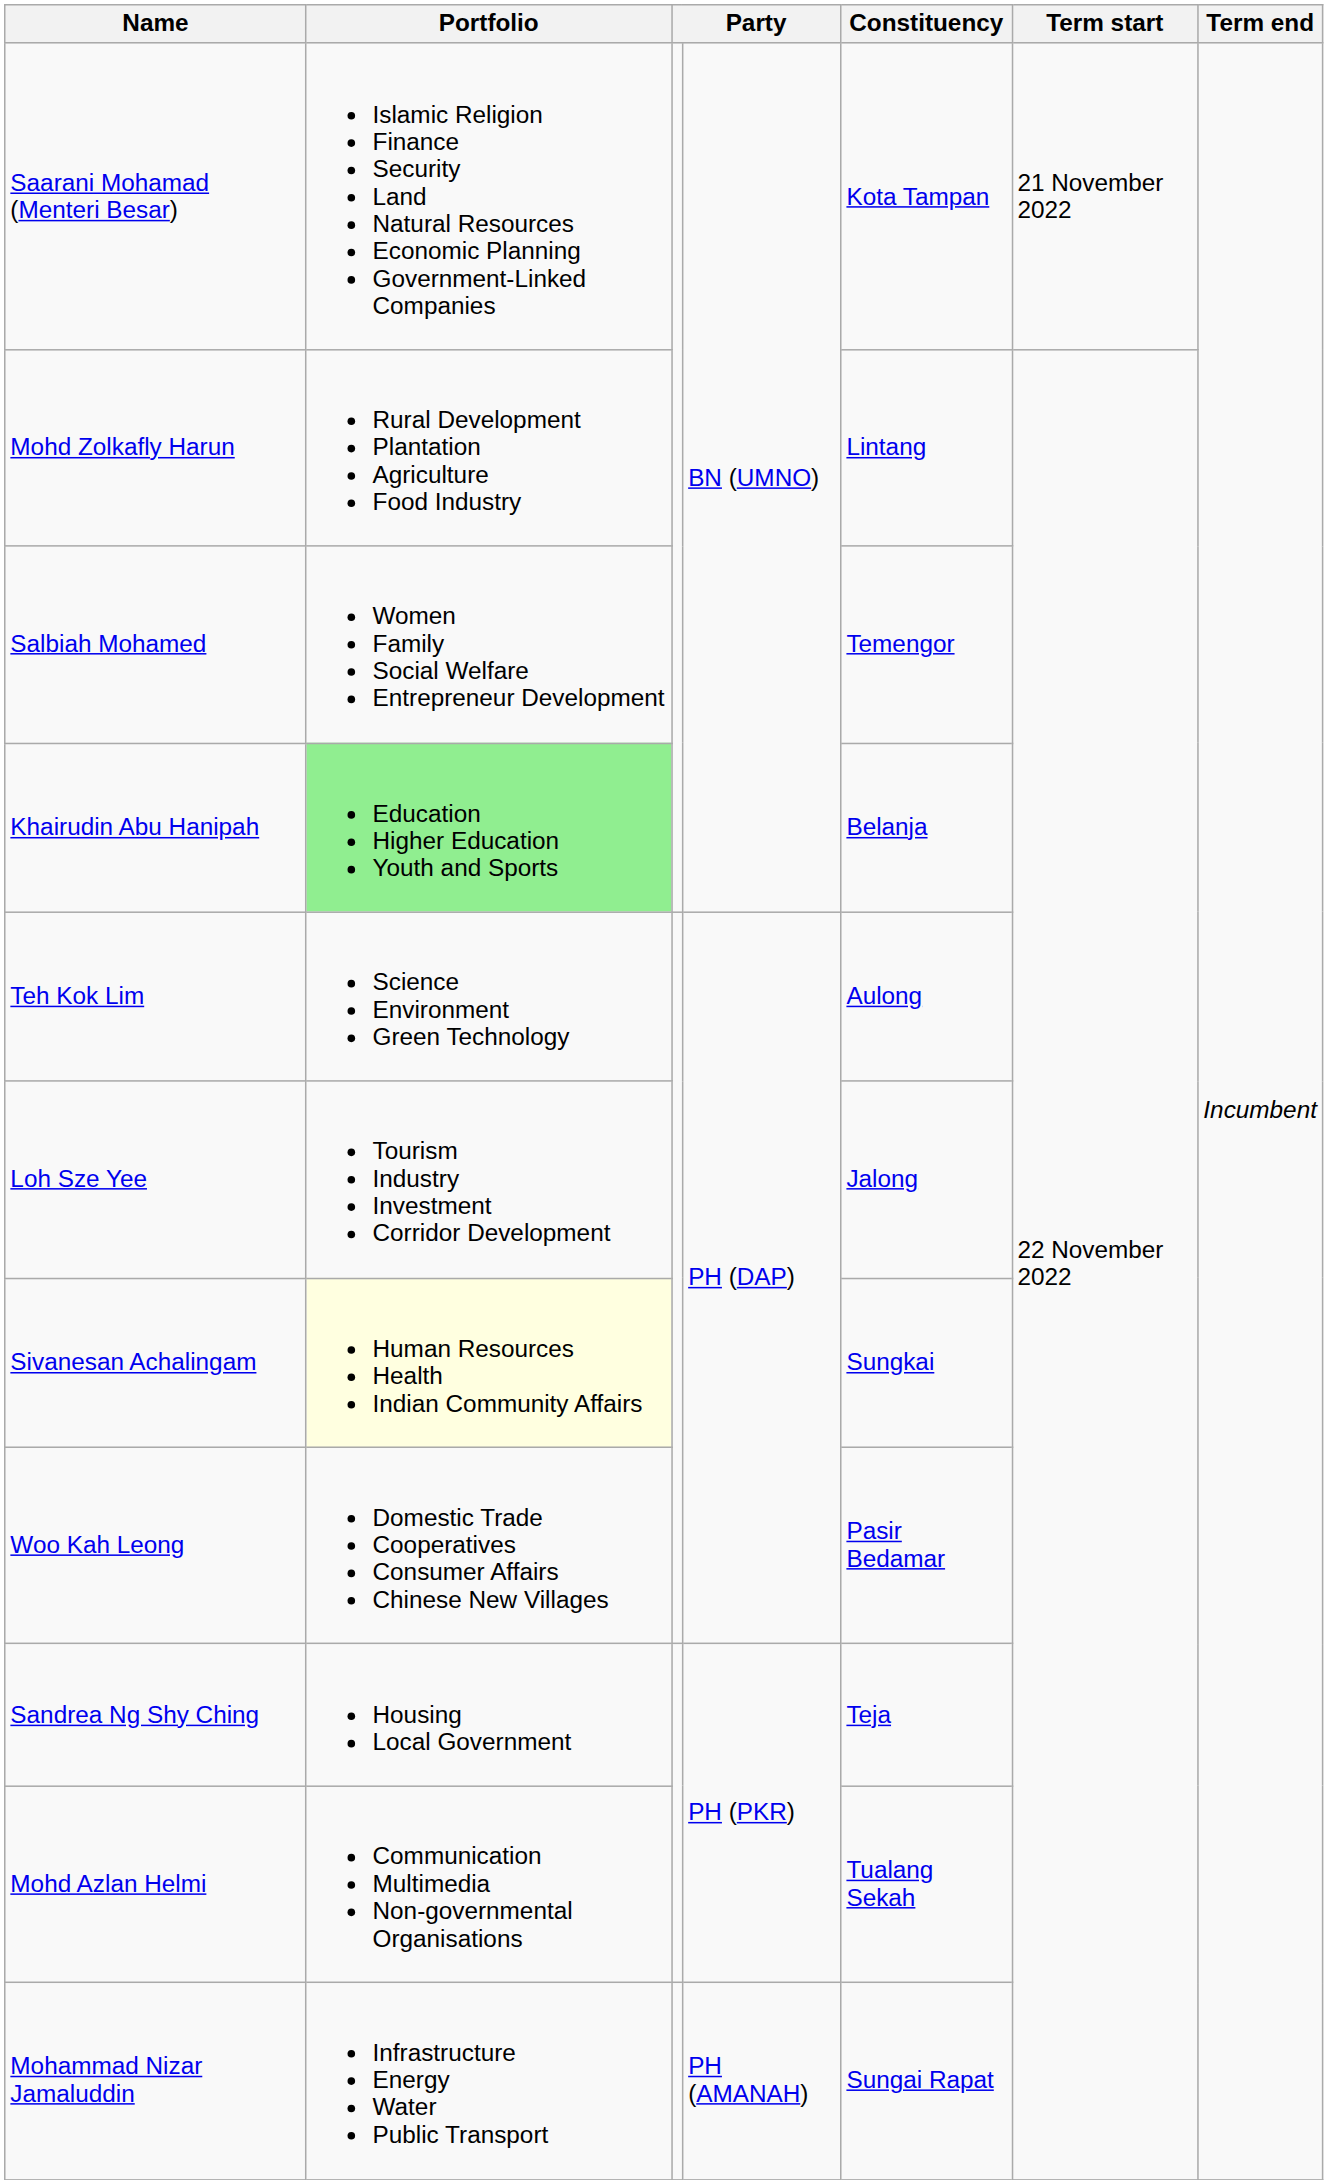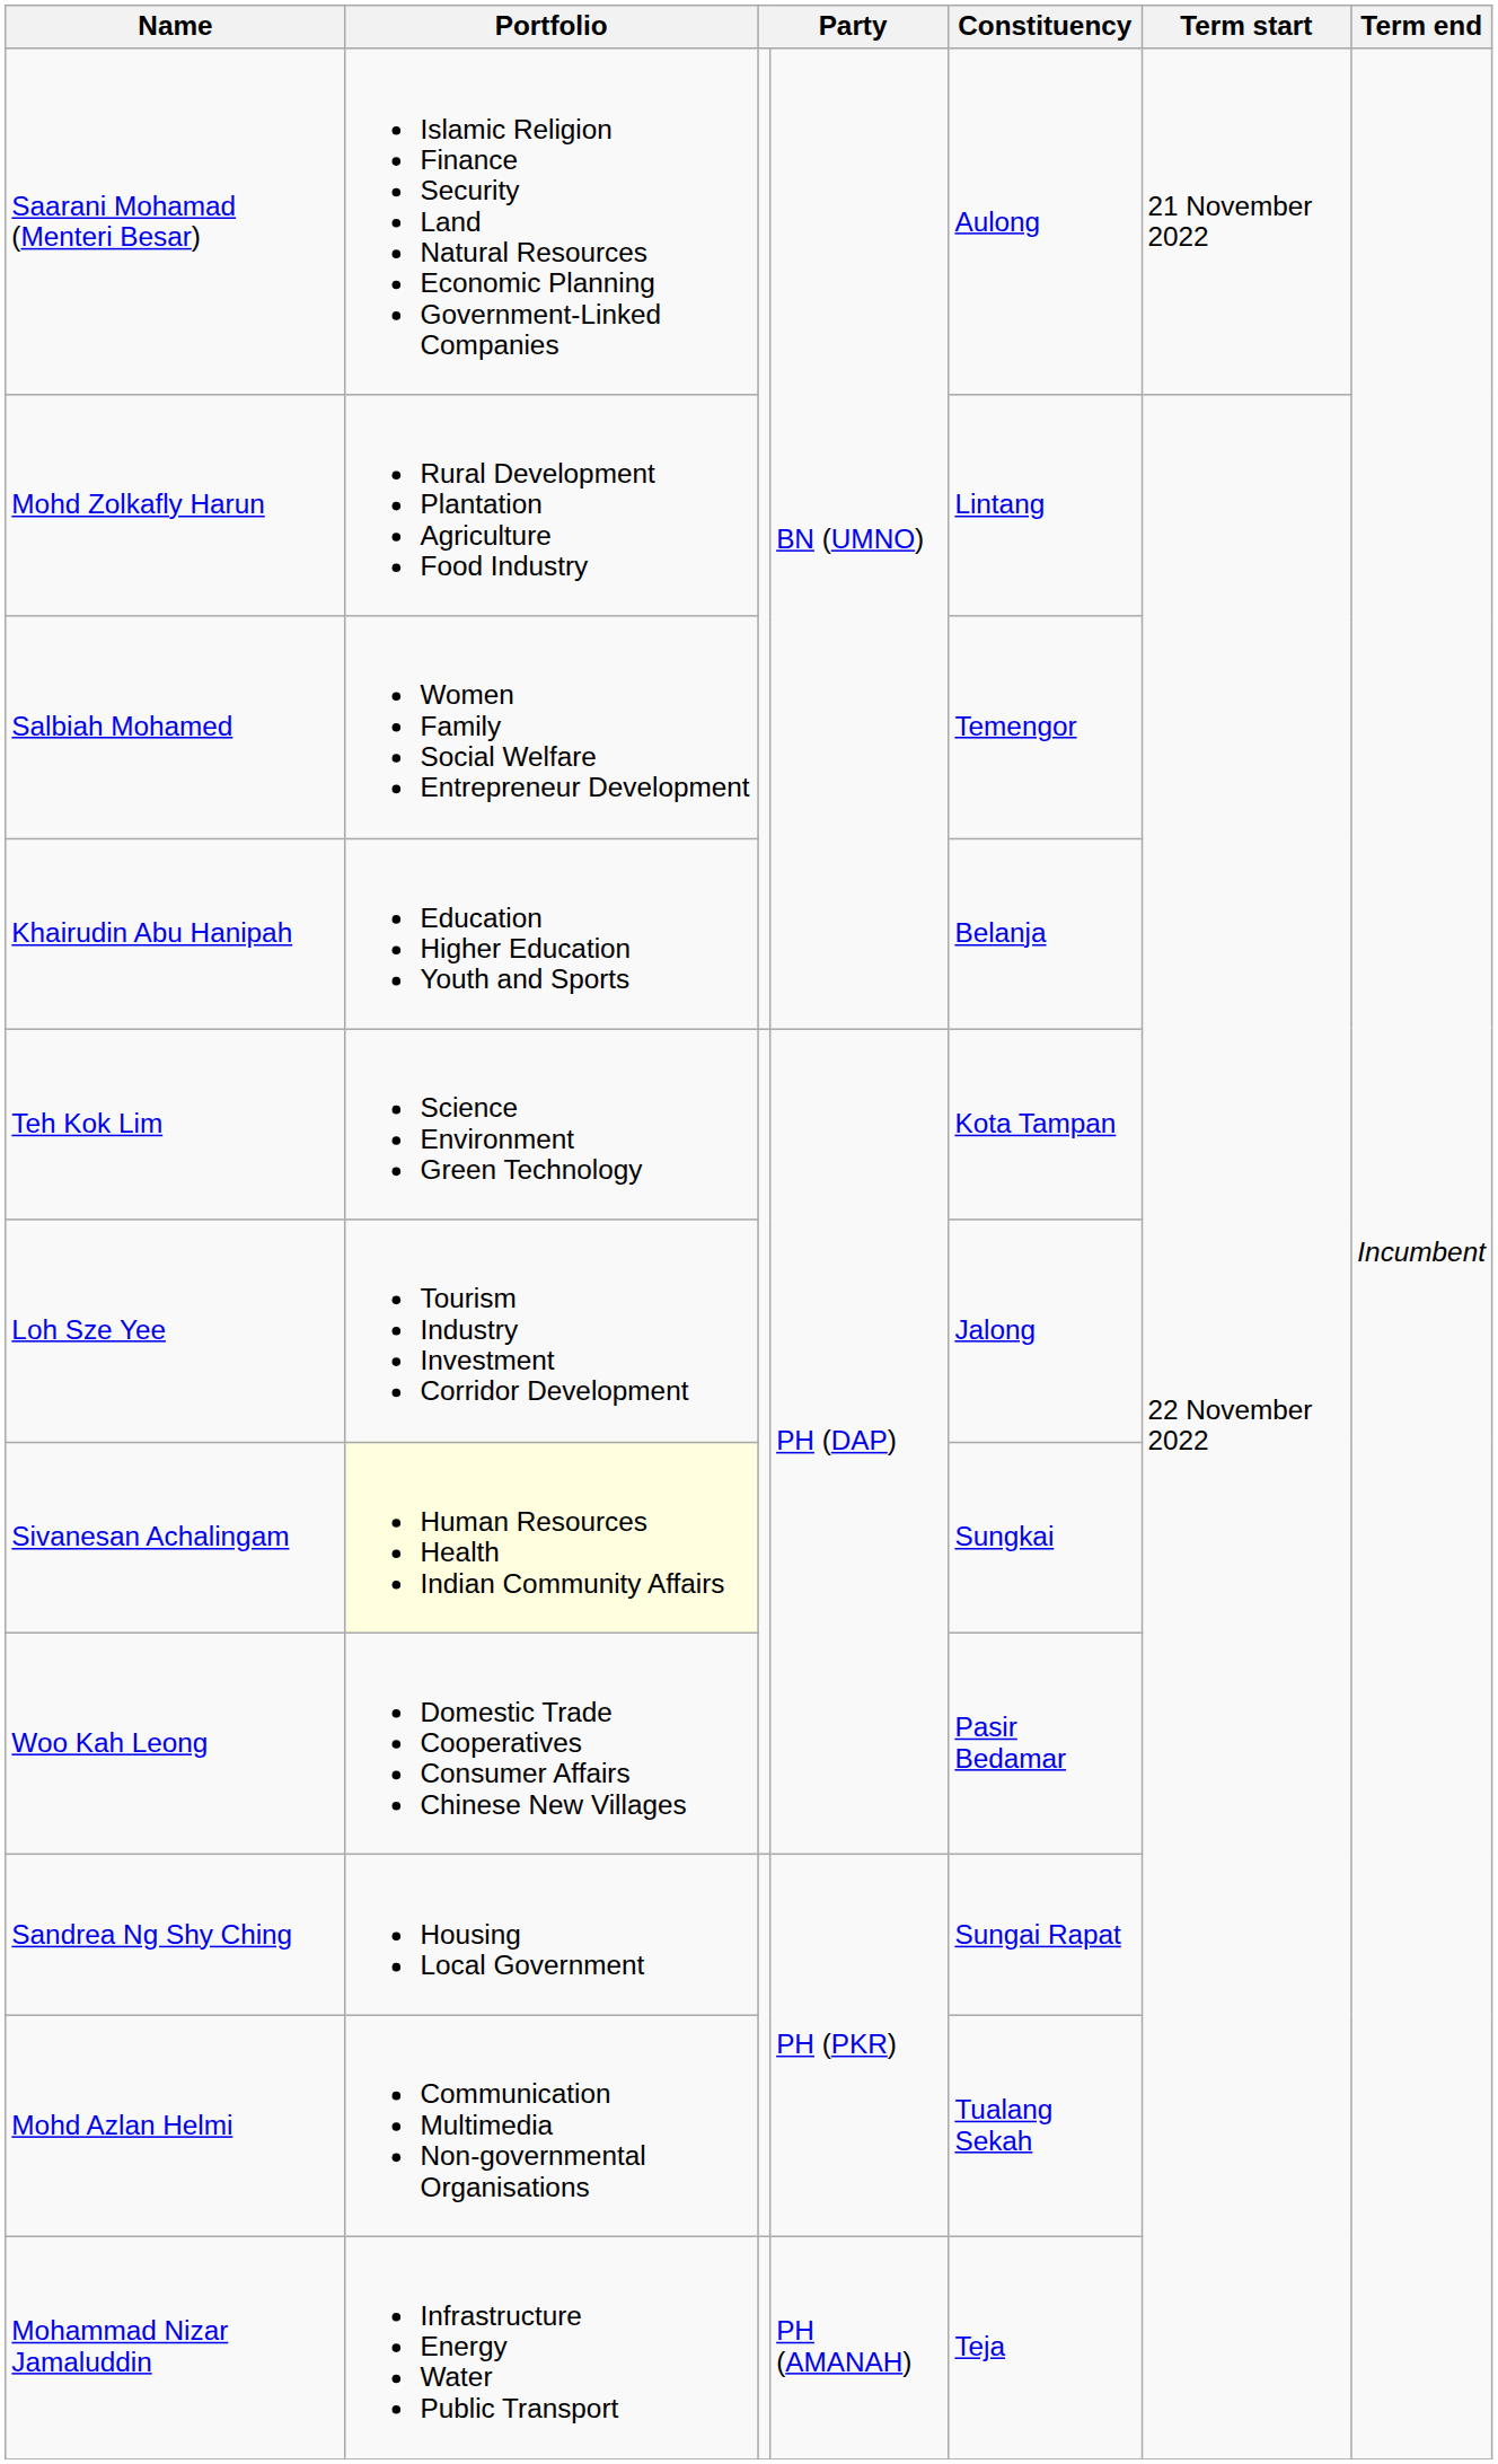 <table class="wikitable">
 <tr>
 <th>Name</th>
 <th>Portfolio</th>
 <th colspan=2>Party</th>
 <th>Constituency</th>
 <th>Term start</th>
 <th>Term end</th>
 </tr>
 <tr>
 <td><a href='#'>Saarani Mohamad</a> (<a href='#'>Menteri Besar</a>)</td>
 <td><br><ul><li>Islamic Religion</li><li>Finance</li><li>Security</li><li>Land</li><li>Natural Resources</li><li>Economic Planning</li><li>Government-Linked Companies</li></ul></td>
 <td rowspan="4" bgcolor=></td>
 <td rowspan="4"><a href='#'>BN</a> (<a href='#'>UMNO</a>)</td>
-<td><a href='#'>Kota Tampan</a></td>
+<td><a href='#'>Aulong</a></td>
 <td>21 November 2022</td>
 <td rowspan="11"><em>Incumbent</em></td>
 </tr>
 <tr>
 <td><a href='#'>Mohd Zolkafly Harun</a></td>
 <td><br><ul><li>Rural Development</li><li>Plantation</li><li>Agriculture</li><li>Food Industry</li></ul></td>
 <td><a href='#'>Lintang</a></td>
 <td rowspan="10">22 November 2022</td>
 </tr>
 <tr>
 <td><a href='#'>Salbiah Mohamed</a></td>
 <td><br><ul><li>Women</li><li>Family</li><li>Social Welfare</li><li>Entrepreneur Development</li></ul></td>
 <td><a href='#'>Temengor</a></td>
 </tr>
 <tr>
 <td><a href='#'>Khairudin Abu Hanipah</a></td>
-<td style="background: lightgreen;"><br><ul><li>Education</li><li>Higher Education</li><li>Youth and Sports</li></ul></td>
+<td><br><ul><li>Education</li><li>Higher Education</li><li>Youth and Sports</li></ul></td>
 <td><a href='#'>Belanja</a></td>
 </tr>
 <tr>
 <td><a href='#'>Teh Kok Lim</a></td>
 <td><br><ul><li>Science</li><li>Environment</li><li>Green Technology</li></ul></td>
 <td rowspan="4" bgcolor=></td>
 <td rowspan="4"><a href='#'>PH</a> (<a href='#'>DAP</a>)</td>
-<td><a href='#'>Aulong</a></td>
+<td><a href='#'>Kota Tampan</a></td>
 </tr>
 <tr>
 <td><a href='#'>Loh Sze Yee</a></td>
 <td><br><ul><li>Tourism</li><li>Industry</li><li>Investment</li><li>Corridor Development</li></ul></td>
 <td><a href='#'>Jalong</a></td>
 </tr>
 <tr>
 <td><a href='#'>Sivanesan Achalingam</a></td>
 <td style="background: lightyellow;"><br><ul><li>Human Resources</li><li>Health</li><li>Indian Community Affairs</li></ul></td>
 <td><a href='#'>Sungkai</a></td>
 </tr>
 <tr>
 <td><a href='#'>Woo Kah Leong</a></td>
 <td><br><ul><li>Domestic Trade</li><li>Cooperatives</li><li>Consumer Affairs</li><li>Chinese New Villages</li></ul></td>
 <td><a href='#'>Pasir Bedamar</a></td>
 </tr>
 <tr>
 <td><a href='#'>Sandrea Ng Shy Ching</a></td>
 <td><br><ul><li>Housing</li><li>Local Government</li></ul></td>
 <td rowspan="2" bgcolor=></td>
 <td rowspan="2"><a href='#'>PH</a> (<a href='#'>PKR</a>)</td>
-<td><a href='#'>Teja</a></td>
+<td><a href='#'>Sungai Rapat</a></td>
 </tr>
 <tr>
 <td><a href='#'>Mohd Azlan Helmi</a></td>
 <td><br><ul><li>Communication</li><li>Multimedia</li><li>Non-governmental Organisations</li></ul></td>
 <td><a href='#'>Tualang Sekah</a></td>
 </tr>
 <tr>
 <td><a href='#'>Mohammad Nizar Jamaluddin</a></td>
 <td><br><ul><li>Infrastructure</li><li>Energy</li><li>Water</li><li>Public Transport</li></ul></td>
 <td bgcolor=></td>
 <td><a href='#'>PH</a> (<a href='#'>AMANAH</a>)</td>
-<td><a href='#'>Sungai Rapat</a></td>
+<td><a href='#'>Teja</a></td>
 </tr>
 </table>
